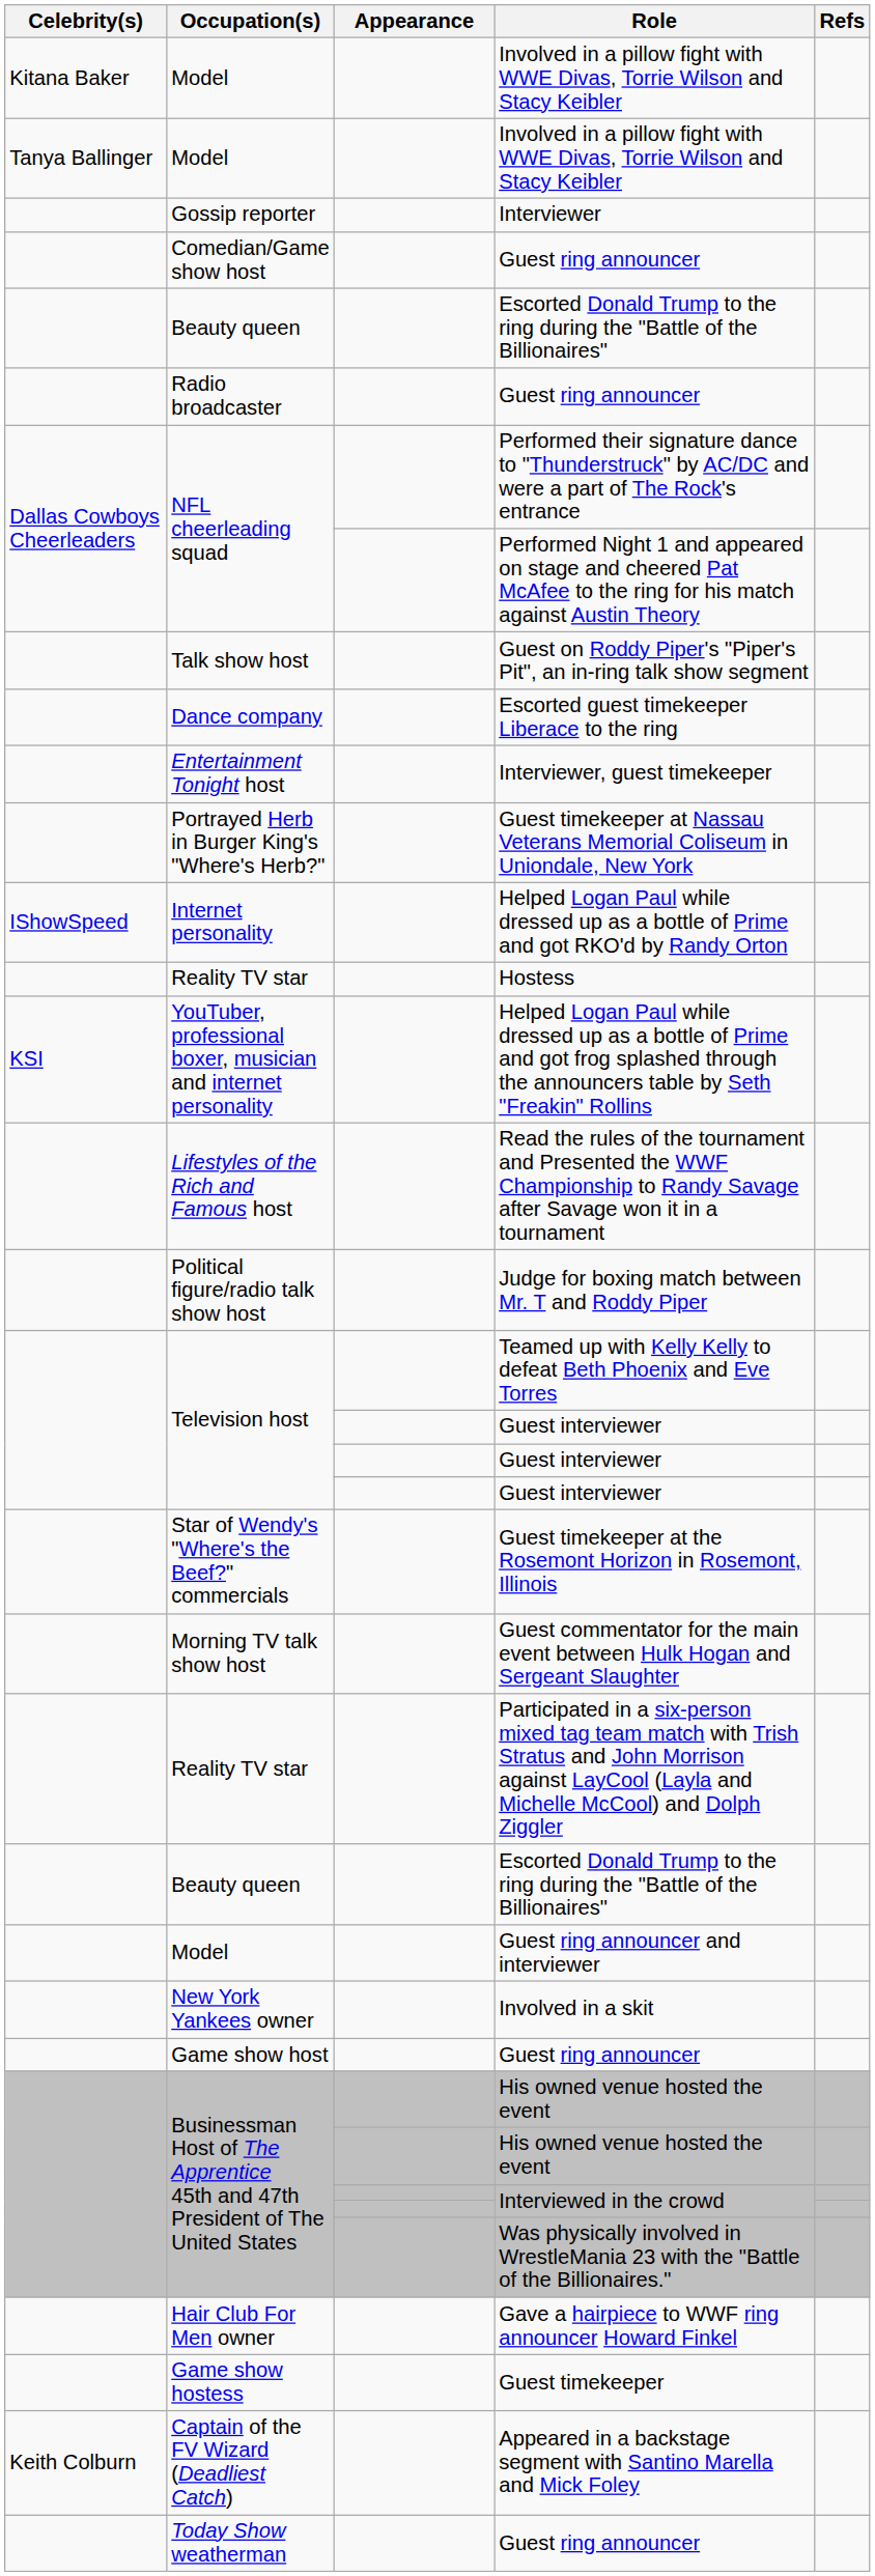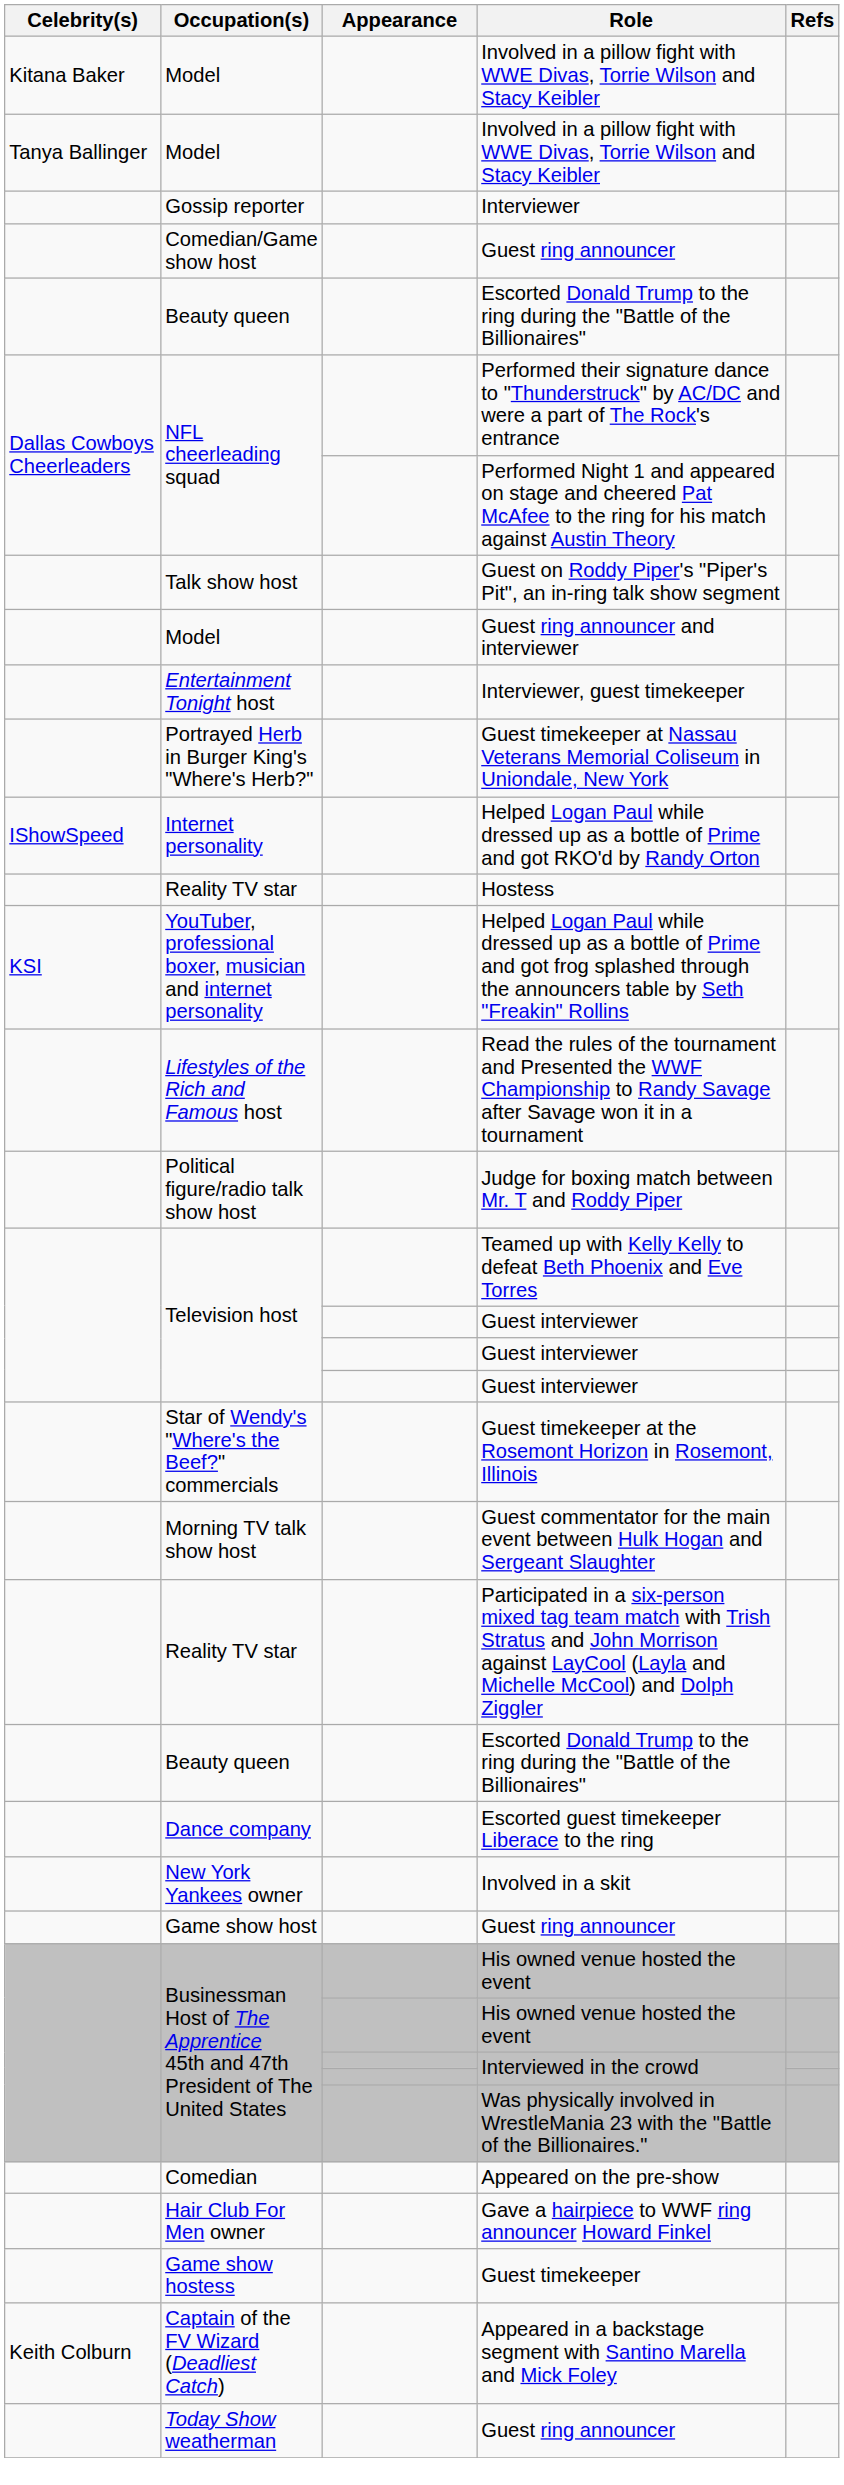 <table class="wikitable sortable" width="75%">
 <tr>
 <th width="20%">Celebrity(s)</th>
 <th width="15%">Occupation(s)</th>
 <th width="20%">Appearance</th>
 <th class="unsortable" width="70%">Role</th>
 <th class="unsortable">Refs</th>
 </tr>
 <tr>
 <td>Kitana Baker</td>
 <td>Model</td>
 <td></td>
 <td>Involved in a pillow fight with <a href='#'>WWE Divas</a>, <a href='#'>Torrie Wilson</a> and <a href='#'>Stacy Keibler</a></td>
 <td></td>
 </tr>
 <tr>
 <td>Tanya Ballinger</td>
 <td>Model</td>
 <td></td>
 <td>Involved in a pillow fight with <a href='#'>WWE Divas</a>, <a href='#'>Torrie Wilson</a> and <a href='#'>Stacy Keibler</a></td>
 <td></td>
 </tr>
 <tr>
 <td></td>
 <td>Gossip reporter</td>
 <td></td>
 <td>Interviewer</td>
 <td></td>
 </tr>
 <tr>
 <td></td>
 <td>Comedian/Game show host</td>
 <td></td>
 <td>Guest <a href='#'>ring announcer</a></td>
 <td></td>
 </tr>
 <tr>
 <td></td>
 <td>Beauty queen</td>
 <td></td>
 <td>Escorted <a href='#'>Donald Trump</a> to the ring during the "Battle of the Billionaires"</td>
 <td></td>
 </tr>
 <tr>
-<td></td>
-<td>Radio broadcaster</td>
-<td></td>
-<td>Guest <a href='#'>ring announcer</a></td>
-<td></td>
-</tr>
-<tr>
 <td rowspan="2"><a href='#'>Dallas Cowboys Cheerleaders</a></td>
 <td rowspan="2"><a href='#'>NFL cheerleading</a> squad</td>
 <td></td>
 <td>Performed their signature dance to "<a href='#'>Thunderstruck</a>" by <a href='#'>AC/DC</a> and were a part of <a href='#'>The Rock</a>'s entrance</td>
 <td></td>
 </tr>
 <tr>
 <td></td>
 <td>Performed Night 1 and appeared on stage and cheered <a href='#'>Pat McAfee</a> to the ring for his match against <a href='#'>Austin Theory</a></td>
 <td></td>
 </tr>
 <tr>
 <td></td>
 <td>Talk show host</td>
 <td></td>
 <td>Guest on <a href='#'>Roddy Piper</a>'s "Piper's Pit", an in-ring talk show segment</td>
 <td></td>
 </tr>
 <tr>
 <td></td>
-<td><a href='#'>Dance company</a></td>
+<td>Model</td>
 <td></td>
-<td>Escorted guest timekeeper <a href='#'>Liberace</a> to the ring</td>
+<td>Guest <a href='#'>ring announcer</a> and interviewer</td>
 <td></td>
 </tr>
 <tr>
 <td></td>
 <td><em><a href='#'>Entertainment Tonight</a></em> host</td>
 <td></td>
 <td>Interviewer, guest timekeeper</td>
 <td></td>
 </tr>
 <tr>
 <td></td>
 <td>Portrayed <a href='#'>Herb</a> in Burger King's "Where's Herb?"</td>
 <td></td>
 <td>Guest timekeeper at <a href='#'>Nassau Veterans Memorial Coliseum</a> in <a href='#'>Uniondale, New York</a></td>
 <td></td>
 </tr>
 <tr>
 <td><a href='#'>IShowSpeed</a></td>
 <td><a href='#'>Internet personality</a></td>
 <td></td>
 <td>Helped <a href='#'>Logan Paul</a> while dressed up as a bottle of <a href='#'>Prime</a> and got RKO'd by <a href='#'>Randy Orton</a></td>
 <td></td>
 </tr>
 <tr>
 <td></td>
 <td>Reality TV star</td>
 <td></td>
 <td>Hostess</td>
 <td></td>
 </tr>
 <tr>
 <td><a href='#'>KSI</a></td>
 <td><a href='#'>YouTuber</a>, <a href='#'>professional boxer</a>, <a href='#'>musician</a> and <a href='#'>internet personality</a></td>
 <td></td>
 <td>Helped <a href='#'>Logan Paul</a> while dressed up as a bottle of <a href='#'>Prime</a> and got frog splashed through the announcers table by <a href='#'>Seth "Freakin" Rollins</a></td>
 <td></td>
 </tr>
 <tr>
 <td></td>
 <td><em><a href='#'>Lifestyles of the Rich and Famous</a></em> host</td>
 <td></td>
 <td>Read the rules of the tournament and Presented the <a href='#'>WWF Championship</a> to <a href='#'>Randy Savage</a> after Savage won it in a tournament</td>
 <td></td>
 </tr>
 <tr>
 <td></td>
 <td>Political figure/radio talk show host</td>
 <td></td>
 <td>Judge for boxing match between <a href='#'>Mr. T</a> and <a href='#'>Roddy Piper</a></td>
 <td></td>
 </tr>
 <tr>
 <td rowspan="4"></td>
 <td rowspan="4">Television host</td>
 <td></td>
 <td>Teamed up with <a href='#'>Kelly Kelly</a> to defeat <a href='#'>Beth Phoenix</a> and <a href='#'>Eve Torres</a></td>
 <td></td>
 </tr>
 <tr>
 <td></td>
 <td>Guest interviewer</td>
 <td></td>
 </tr>
 <tr>
 <td></td>
 <td>Guest interviewer</td>
 <td></td>
 </tr>
 <tr>
 <td></td>
 <td>Guest interviewer</td>
 <td></td>
 </tr>
 <tr>
 <td></td>
 <td>Star of <a href='#'>Wendy's</a> "<a href='#'>Where's the Beef?</a>" commercials</td>
 <td></td>
 <td>Guest timekeeper at the <a href='#'>Rosemont Horizon</a> in <a href='#'>Rosemont, Illinois</a></td>
 <td></td>
 </tr>
 <tr>
 <td></td>
 <td>Morning TV talk show host</td>
 <td></td>
 <td>Guest commentator for the main event between <a href='#'>Hulk Hogan</a> and <a href='#'>Sergeant Slaughter</a></td>
 <td></td>
 </tr>
 <tr>
 <td></td>
 <td>Reality TV star</td>
 <td></td>
 <td>Participated in a <a href='#'>six-person mixed tag team match</a> with <a href='#'>Trish Stratus</a> and <a href='#'>John Morrison</a> against <a href='#'>LayCool</a> (<a href='#'>Layla</a> and <a href='#'>Michelle McCool</a>) and <a href='#'>Dolph Ziggler</a></td>
 <td></td>
 </tr>
 <tr>
 <td></td>
 <td>Beauty queen</td>
 <td></td>
 <td>Escorted <a href='#'>Donald Trump</a> to the ring during the "Battle of the Billionaires"</td>
 <td></td>
 </tr>
 <tr>
 <td></td>
-<td>Model</td>
+<td><a href='#'>Dance company</a></td>
 <td></td>
-<td>Guest <a href='#'>ring announcer</a> and interviewer</td>
+<td>Escorted guest timekeeper <a href='#'>Liberace</a> to the ring</td>
 <td></td>
 </tr>
 <tr>
 <td></td>
 <td><a href='#'>New York Yankees</a> owner</td>
 <td></td>
 <td>Involved in a skit</td>
 <td></td>
 </tr>
 <tr>
 <td></td>
 <td>Game show host</td>
 <td></td>
 <td>Guest <a href='#'>ring announcer</a></td>
 <td></td>
 </tr>
 <tr style="background:silver;">
 <td rowspan="5"></td>
 <td rowspan="5">Businessman<br>Host of <em><a href='#'>The Apprentice</a></em><br>45th and 47th President of The United States</td>
 <td></td>
 <td>His owned venue hosted the event</td>
 <td></td>
 </tr>
 <tr style="background:silver;">
 <td></td>
 <td>His owned venue hosted the event</td>
 <td></td>
 </tr>
 <tr style="background:silver;">
 <td></td>
 <td rowspan="2">Interviewed in the crowd</td>
 <td></td>
 </tr>
 <tr style="background:silver;">
 <td></td>
 <td></td>
 </tr>
 <tr style="background:silver;">
 <td></td>
 <td>Was physically involved in WrestleMania 23 with the "Battle of the Billionaires."</td>
 <td></td>
 </tr>
 <tr>
 <td></td>
+<td>Comedian</td>
+<td></td>
+<td>Appeared on the pre-show</td>
+<td></td>
+</tr>
+<tr>
+<td></td>
 <td><a href='#'>Hair Club For Men</a> owner</td>
 <td></td>
 <td>Gave a <a href='#'>hairpiece</a> to WWF <a href='#'>ring announcer</a> <a href='#'>Howard Finkel</a></td>
 <td></td>
 </tr>
 <tr>
 <td></td>
 <td><a href='#'>Game show hostess</a></td>
 <td></td>
 <td>Guest timekeeper</td>
 <td></td>
 </tr>
 <tr>
 <td>Keith Colburn</td>
 <td><a href='#'>Captain</a> of the <a href='#'>FV Wizard</a> (<em><a href='#'>Deadliest Catch</a></em>)</td>
 <td></td>
 <td>Appeared in a backstage segment with <a href='#'>Santino Marella</a> and <a href='#'>Mick Foley</a></td>
 <td></td>
 </tr>
 <tr>
 <td></td>
 <td><em><a href='#'>Today Show</a></em> <a href='#'>weatherman</a></td>
 <td></td>
 <td>Guest <a href='#'>ring announcer</a></td>
 <td></td>
 </tr>
 </table>
